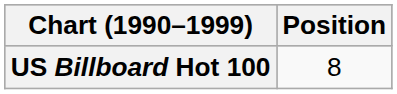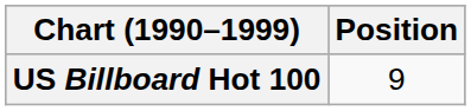 <table class="wikitable plainrowheaders">
 <tr>
 <th>Chart (1990–1999)</th>
 <th>Position</th>
 </tr>
 <tr>
 <th scope="row">US <em>Billboard</em> Hot 100</th>
-<td align="center">8</td>
+<td align="center">9</td>
 </tr>
 </table>
